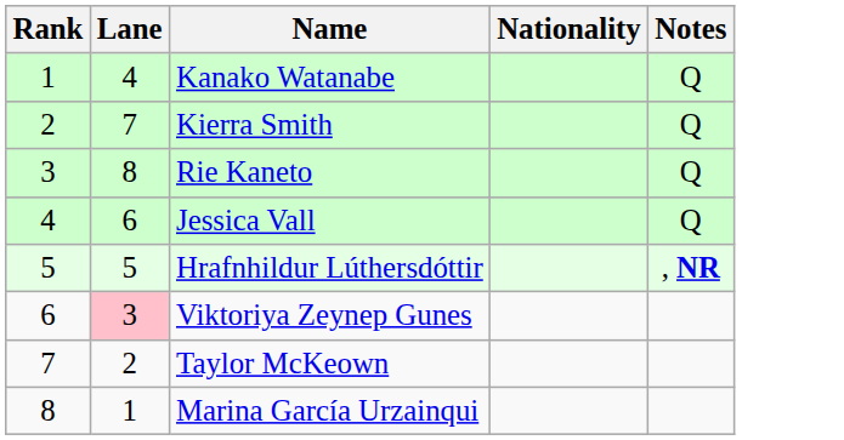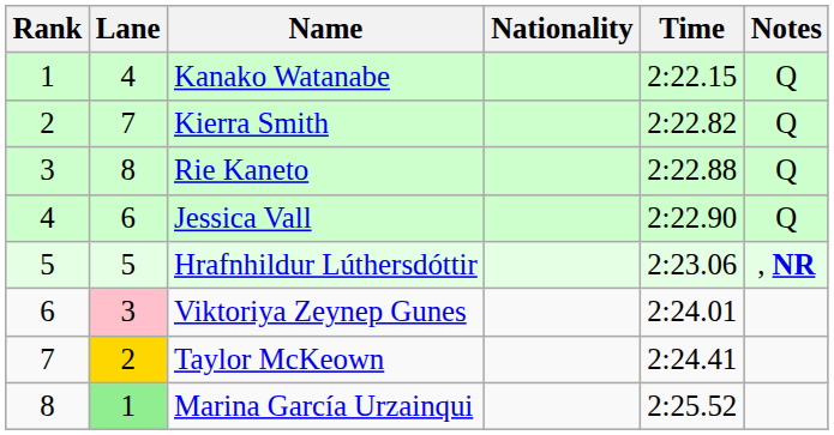 <table class="wikitable sortable" style="text-align:center">
 <tr>
 <th>Rank</th>
 <th>Lane</th>
 <th>Name</th>
 <th>Nationality</th>
+<th>Time</th>
 <th>Notes</th>
 </tr>
 <tr bgcolor=ccffcc>
 <td>1</td>
 <td>4</td>
 <td align=left><a href='#'>Kanako Watanabe</a></td>
 <td align=left></td>
+<td>2:22.15</td>
 <td>Q</td>
 </tr>
 <tr bgcolor=ccffcc>
 <td>2</td>
 <td>7</td>
 <td align=left><a href='#'>Kierra Smith</a></td>
 <td align=left></td>
+<td>2:22.82</td>
 <td>Q</td>
 </tr>
 <tr bgcolor=ccffcc>
 <td>3</td>
 <td>8</td>
 <td align=left><a href='#'>Rie Kaneto</a></td>
 <td align=left></td>
+<td>2:22.88</td>
 <td>Q</td>
 </tr>
 <tr bgcolor=ccffcc>
 <td>4</td>
 <td>6</td>
 <td align=left><a href='#'>Jessica Vall</a></td>
 <td align=left></td>
+<td>2:22.90</td>
 <td>Q</td>
 </tr>
 <tr bgcolor=e5ffe5>
 <td>5</td>
 <td>5</td>
 <td align=left><a href='#'>Hrafnhildur Lúthersdóttir</a></td>
 <td align=left></td>
+<td>2:23.06</td>
 <td>, <strong><a href='#'>NR</a></strong></td>
 </tr>
 <tr>
 <td>6</td>
 <td style="background: pink;">3</td>
 <td align=left><a href='#'>Viktoriya Zeynep Gunes</a></td>
 <td align=left></td>
+<td>2:24.01</td>
 <td></td>
 </tr>
 <tr>
 <td>7</td>
-<td>2</td>
+<td style="background: gold;">2</td>
 <td align=left><a href='#'>Taylor McKeown</a></td>
 <td align=left></td>
+<td>2:24.41</td>
 <td></td>
 </tr>
 <tr>
 <td>8</td>
-<td>1</td>
+<td style="background: lightgreen;">1</td>
 <td align=left><a href='#'>Marina García Urzainqui</a></td>
 <td align=left></td>
+<td>2:25.52</td>
 <td></td>
 </tr>
 </table>
